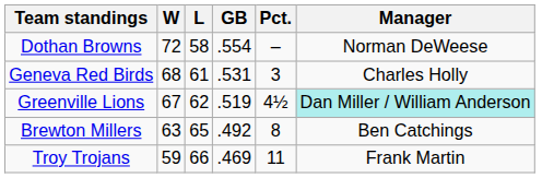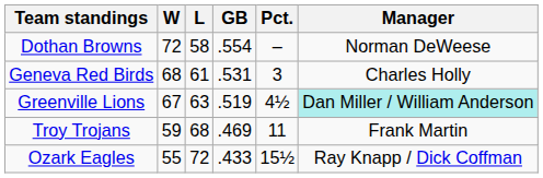 <table class="wikitable">
 <tr>
 <th>Team standings</th>
 <th>W</th>
 <th>L</th>
 <th>GB</th>
 <th>Pct.</th>
 <th>Manager</th>
 </tr>
 <tr align=center>
 <td><a href='#'>Dothan Browns</a></td>
 <td>72</td>
 <td>58</td>
 <td>.554</td>
 <td>–</td>
 <td>Norman DeWeese</td>
 </tr>
 <tr align=center>
 <td><a href='#'>Geneva Red Birds</a></td>
 <td>68</td>
 <td>61</td>
 <td>.531</td>
 <td>3</td>
 <td>Charles Holly</td>
 </tr>
 <tr align=center>
 <td><a href='#'>Greenville Lions</a></td>
 <td>67</td>
-<td>62</td>
+<td>63</td>
 <td>.519</td>
 <td>4½</td>
 <td style="background: paleturquoise;">Dan Miller / William Anderson</td>
 </tr>
 <tr align=center>
-<td><a href='#'>Brewton Millers</a></td>
-<td>63</td>
-<td>65</td>
-<td>.492</td>
-<td>8</td>
-<td>Ben Catchings</td>
-</tr>
-<tr align=center>
 <td><a href='#'>Troy Trojans</a></td>
 <td>59</td>
-<td>66</td>
+<td>68</td>
 <td>.469</td>
 <td>11</td>
 <td>Frank Martin</td>
 </tr>
+<tr align=center>
+<td><a href='#'>Ozark Eagles</a></td>
+<td>55</td>
+<td>72</td>
+<td>.433</td>
+<td>15½</td>
+<td>Ray Knapp / <a href='#'>Dick Coffman</a></td>
+</tr>
 </table>
